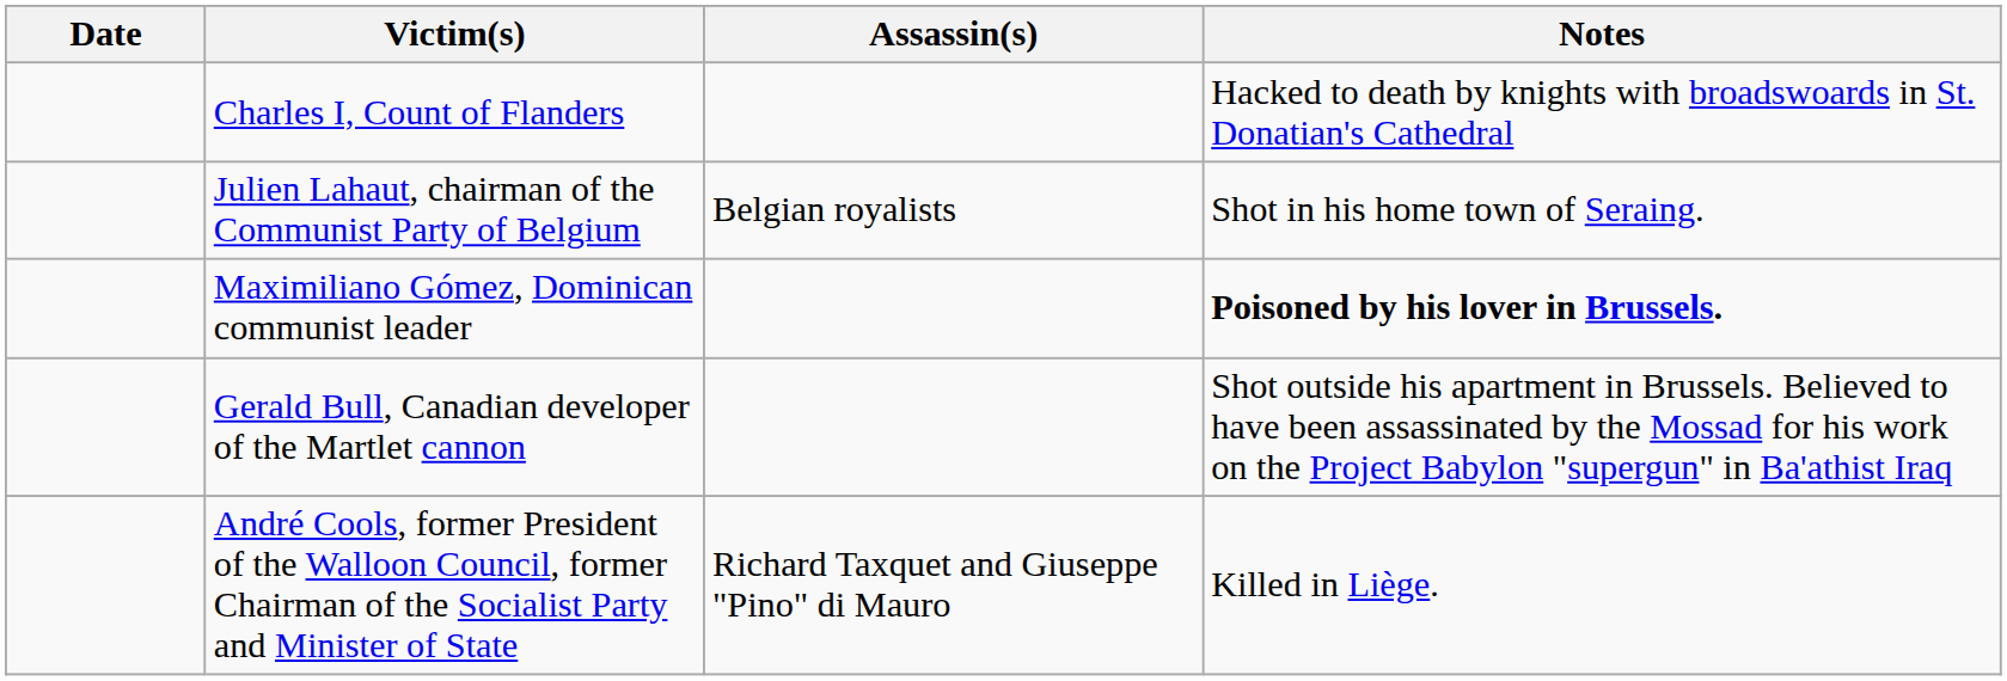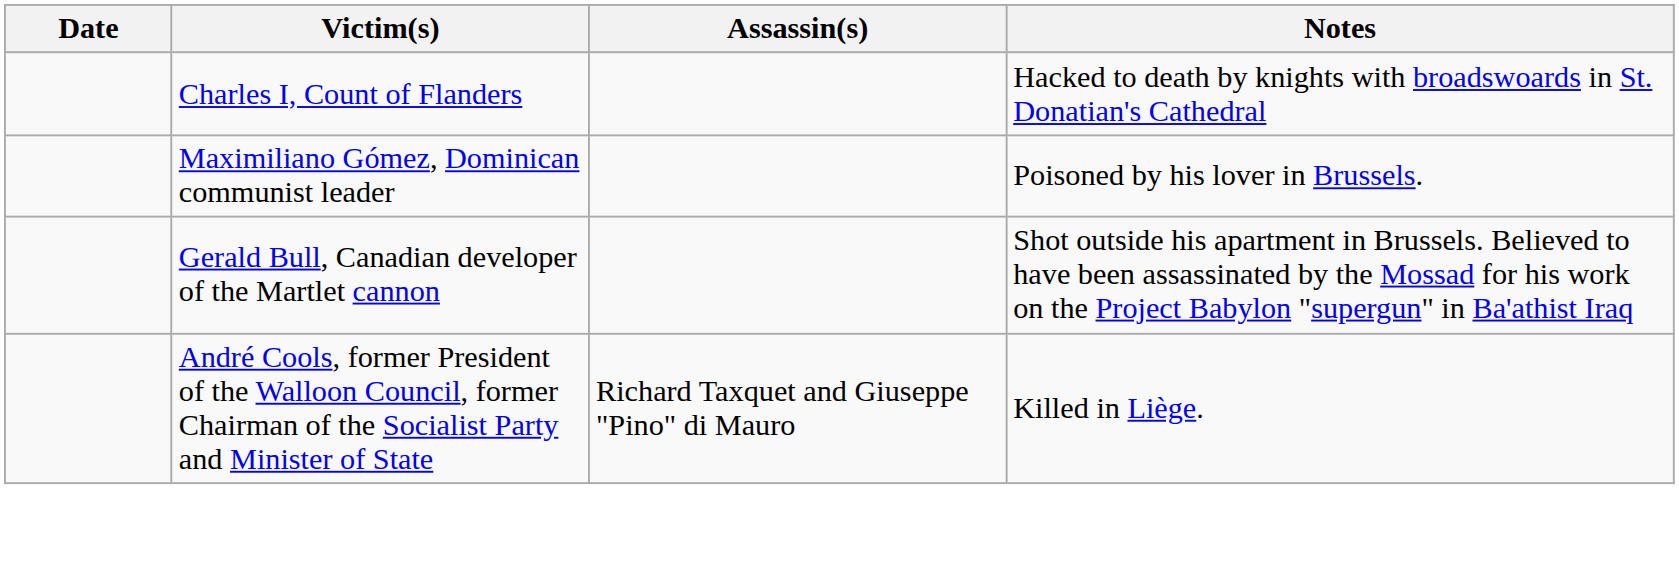 <table class="wikitable sortable" style="width:100%">
 <tr>
 <th style="width:10%">Date</th>
 <th style="width:25%">Victim(s)</th>
 <th style="width:25%">Assassin(s)</th>
 <th style="width:40%">Notes</th>
 </tr>
 <tr>
 <td></td>
 <td><a href='#'>Charles I, Count of Flanders</a></td>
 <td></td>
 <td>Hacked to death by knights with <a href='#'>broadswoards</a> in <a href='#'>St. Donatian's Cathedral</a></td>
 </tr>
 <tr>
 <td></td>
-<td><a href='#'>Julien Lahaut</a>, chairman of the <a href='#'>Communist Party of Belgium</a></td>
-<td>Belgian royalists</td>
-<td>Shot in his home town of <a href='#'>Seraing</a>.</td>
-</tr>
-<tr>
-<td></td>
 <td><a href='#'>Maximiliano Gómez</a>, <a href='#'>Dominican</a> communist leader</td>
 <td></td>
-<td><strong>Poisoned by his lover in <a href='#'>Brussels</a>.</strong></td>
+<td>Poisoned by his lover in <a href='#'>Brussels</a>.</td>
 </tr>
 <tr>
 <td></td>
 <td><a href='#'>Gerald Bull</a>, Canadian developer of the Martlet <a href='#'>cannon</a></td>
 <td></td>
 <td>Shot outside his apartment in Brussels. Believed to have been assassinated by the <a href='#'>Mossad</a> for his work on the <a href='#'>Project Babylon</a> "<a href='#'>supergun</a>" in <a href='#'>Ba'athist Iraq</a></td>
 </tr>
 <tr>
 <td></td>
 <td><a href='#'>André Cools</a>, former President of the <a href='#'>Walloon Council</a>, former Chairman of the <a href='#'>Socialist Party</a> and <a href='#'>Minister of State</a></td>
 <td>Richard Taxquet and  Giuseppe "Pino" di Mauro</td>
 <td>Killed in <a href='#'>Liège</a>.</td>
 </tr>
 </table>
